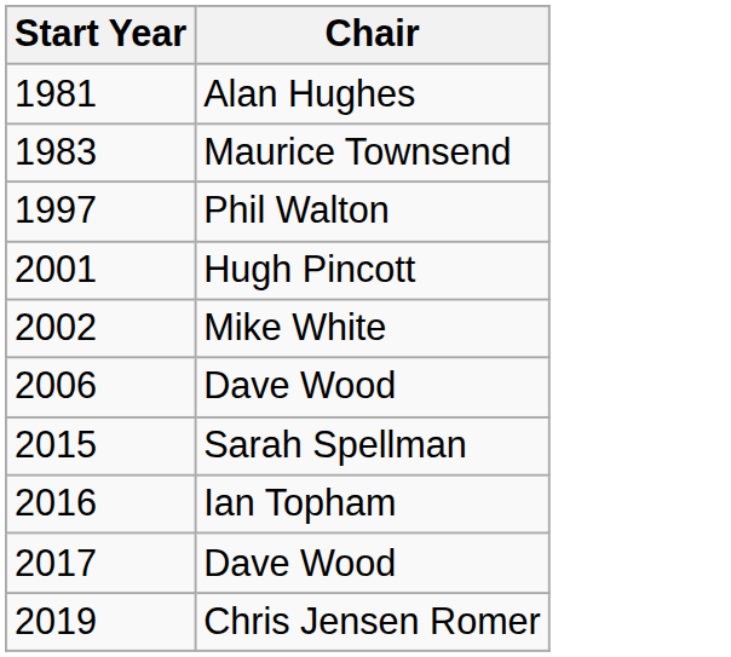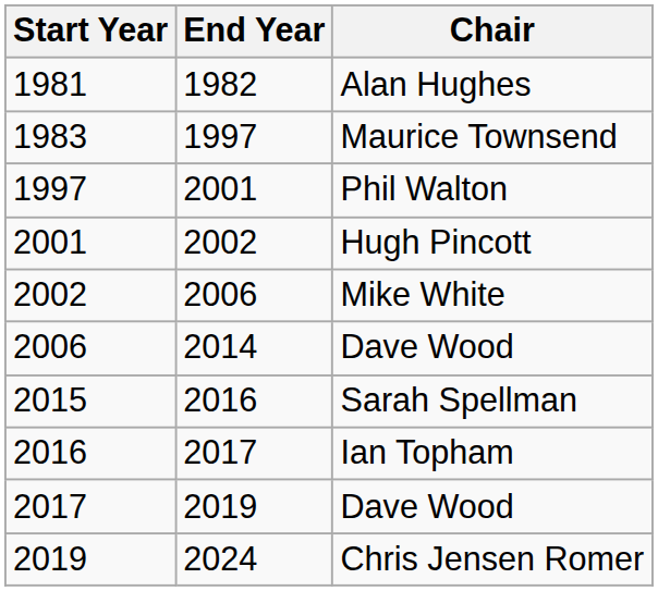 <table class="wikitable">
 <tr>
 <th scope="col">Start Year</th>
+<th scope="col">End Year</th>
 <th scope="col">Chair</th>
 </tr>
 <tr>
 <td>1981</td>
+<td>1982</td>
 <td>Alan Hughes</td>
 </tr>
 <tr>
 <td>1983</td>
+<td>1997</td>
 <td>Maurice Townsend</td>
 </tr>
 <tr>
 <td>1997</td>
+<td>2001</td>
 <td>Phil Walton</td>
 </tr>
 <tr>
 <td>2001</td>
+<td>2002</td>
 <td>Hugh Pincott</td>
 </tr>
 <tr>
 <td>2002</td>
+<td>2006</td>
 <td>Mike White</td>
 </tr>
 <tr>
 <td>2006</td>
+<td>2014</td>
 <td>Dave Wood</td>
 </tr>
 <tr>
 <td>2015</td>
+<td>2016</td>
 <td>Sarah Spellman</td>
 </tr>
 <tr>
 <td>2016</td>
+<td>2017</td>
 <td>Ian Topham</td>
 </tr>
 <tr>
 <td>2017</td>
+<td>2019</td>
 <td>Dave Wood</td>
 </tr>
 <tr>
 <td>2019</td>
+<td>2024</td>
 <td>Chris Jensen Romer</td>
 </tr>
 </table>
